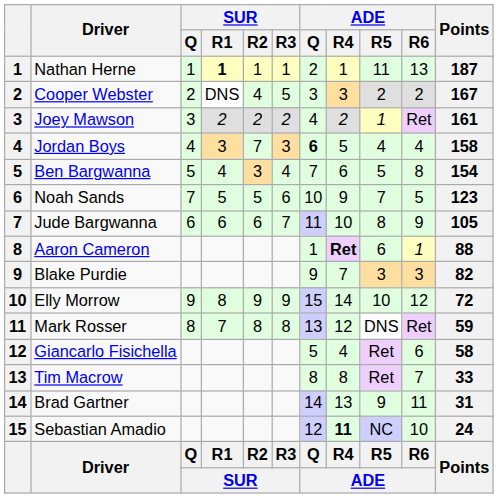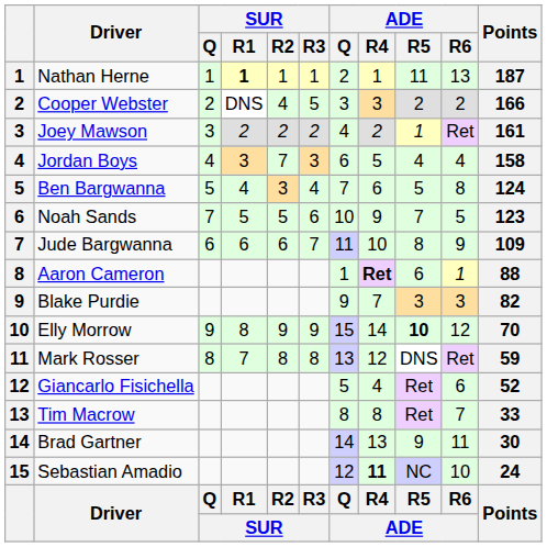 <table class="wikitable" style="font-size: 85%; text-align:center">
 <tr>
 <th rowspan="2"></th>
 <th rowspan="2">Driver</th>
 <th colspan="4"><a href='#'>SUR</a></th>
 <th colspan="4"><a href='#'>ADE</a></th>
 <th rowspan="2">Points</th>
 </tr>
 <tr>
 <th>Q</th>
 <th>R1</th>
 <th>R2</th>
 <th>R3</th>
 <th>Q</th>
 <th>R4</th>
 <th>R5</th>
 <th>R6</th>
 </tr>
 <tr>
 <th>1</th>
 <td align="left"> Nathan Herne</td>
 <td style="background:#dfffdf;">1</td>
 <td style="background:#ffffbf;"><strong>1</strong></td>
 <td style="background:#ffffbf;">1</td>
 <td style="background:#ffffbf;">1</td>
 <td style="background:#dfffdf;">2</td>
 <td style="background:#ffffbf;">1</td>
 <td style="background:#dfffdf;">11</td>
 <td style="background:#dfffdf;">13</td>
 <th>187</th>
 </tr>
 <tr>
 <th>2</th>
 <td align="left"> <a href='#'>Cooper Webster</a></td>
 <td style="background:#dfffdf;">2</td>
 <td style="background:#ffffff;">DNS</td>
 <td style="background:#dfffdf;">4</td>
 <td style="background:#dfffdf;">5</td>
 <td style="background:#dfffdf;">3</td>
 <td style="background:#ffdf9f;">3</td>
 <td style="background:#dfdfdf;">2</td>
 <td style="background:#dfdfdf;">2</td>
-<th>167</th>
+<th>166</th>
 </tr>
 <tr>
 <th>3</th>
 <td align="left"> <a href='#'>Joey Mawson</a></td>
 <td style="background:#dfffdf;">3</td>
 <td style="background:#dfdfdf;"><em>2</em></td>
 <td style="background:#dfdfdf;"><em>2</em></td>
 <td style="background:#dfdfdf;"><em>2</em></td>
 <td style="background:#dfffdf;">4</td>
 <td style="background:#dfdfdf;"><em>2</em></td>
 <td style="background:#ffffbf;"><em>1</em></td>
 <td style="background:#efcfff;">Ret</td>
 <th>161</th>
 </tr>
 <tr>
 <th>4</th>
 <td align="left"> <a href='#'>Jordan Boys</a></td>
 <td style="background:#dfffdf;">4</td>
 <td style="background:#ffdf9f;">3</td>
 <td style="background:#dfffdf;">7</td>
 <td style="background:#ffdf9f;">3</td>
-<td style="background:#dfffdf;"><strong>6</strong></td>
+<td style="background:#dfffdf;">6</td>
 <td style="background:#dfffdf;">5</td>
 <td style="background:#dfffdf;">4</td>
 <td style="background:#dfffdf;">4</td>
 <th>158</th>
 </tr>
 <tr>
 <th>5</th>
 <td align="left"> <a href='#'>Ben Bargwanna</a></td>
 <td style="background:#dfffdf;">5</td>
 <td style="background:#dfffdf;">4</td>
 <td style="background:#ffdf9f;">3</td>
 <td style="background:#dfffdf;">4</td>
 <td style="background:#dfffdf;">7</td>
 <td style="background:#dfffdf;">6</td>
 <td style="background:#dfffdf;">5</td>
 <td style="background:#dfffdf;">8</td>
-<th>154</th>
+<th>124</th>
 </tr>
 <tr>
 <th>6</th>
 <td align="left"> Noah Sands</td>
 <td style="background:#dfffdf;">7</td>
 <td style="background:#dfffdf;">5</td>
 <td style="background:#dfffdf;">5</td>
 <td style="background:#dfffdf;">6</td>
 <td style="background:#dfffdf;">10</td>
 <td style="background:#dfffdf;">9</td>
 <td style="background:#dfffdf;">7</td>
 <td style="background:#dfffdf;">5</td>
 <th>123</th>
 </tr>
 <tr>
 <th>7</th>
 <td align="left"> Jude Bargwanna</td>
 <td style="background:#dfffdf;">6</td>
 <td style="background:#dfffdf;">6</td>
 <td style="background:#dfffdf;">6</td>
 <td style="background:#dfffdf;">7</td>
 <td style="background:#cfcfff;">11</td>
 <td style="background:#dfffdf;">10</td>
 <td style="background:#dfffdf;">8</td>
 <td style="background:#dfffdf;">9</td>
-<th>105</th>
+<th>109</th>
 </tr>
 <tr>
 <th>8</th>
 <td align="left"> <a href='#'>Aaron Cameron</a></td>
 <td></td>
 <td></td>
 <td></td>
 <td></td>
 <td style="background:#dfffdf;">1</td>
 <td style="background:#efcfff;"><strong>Ret</strong></td>
 <td style="background:#dfffdf;">6</td>
 <td style="background:#ffffbf;"><em>1</em></td>
 <th>88</th>
 </tr>
 <tr>
 <th>9</th>
 <td align="left"> Blake Purdie</td>
 <td></td>
 <td></td>
 <td></td>
 <td></td>
 <td style="background:#dfffdf;">9</td>
 <td style="background:#dfffdf;">7</td>
 <td style="background:#ffdf9f;">3</td>
 <td style="background:#ffdf9f;">3</td>
 <th>82</th>
 </tr>
 <tr>
 <th>10</th>
 <td align="left"> Elly Morrow</td>
 <td style="background:#dfffdf;">9</td>
 <td style="background:#dfffdf;">8</td>
 <td style="background:#dfffdf;">9</td>
 <td style="background:#dfffdf;">9</td>
 <td style="background:#cfcfff;">15</td>
 <td style="background:#dfffdf;">14</td>
-<td style="background:#dfffdf;">10</td>
+<td style="background:#dfffdf;"><strong>10</strong></td>
 <td style="background:#dfffdf;">12</td>
-<th>72</th>
+<th>70</th>
 </tr>
 <tr>
 <th>11</th>
 <td align="left"> Mark Rosser</td>
 <td style="background:#dfffdf;">8</td>
 <td style="background:#dfffdf;">7</td>
 <td style="background:#dfffdf;">8</td>
 <td style="background:#dfffdf;">8</td>
 <td style="background:#cfcfff;">13</td>
 <td style="background:#dfffdf;">12</td>
 <td style="background:#ffffff;">DNS</td>
 <td style="background:#efcfff;">Ret</td>
 <th>59</th>
 </tr>
 <tr>
 <th>12</th>
 <td nowrap="" align="left"> <a href='#'>Giancarlo Fisichella</a></td>
 <td></td>
 <td></td>
 <td></td>
 <td></td>
 <td style="background:#dfffdf;">5</td>
 <td style="background:#dfffdf;">4</td>
 <td style="background:#efcfff;">Ret</td>
 <td style="background:#dfffdf;">6</td>
-<th>58</th>
+<th>52</th>
 </tr>
 <tr>
 <th>13</th>
 <td align="left"> <a href='#'>Tim Macrow</a></td>
 <td></td>
 <td></td>
 <td></td>
 <td></td>
 <td style="background:#dfffdf;">8</td>
 <td style="background:#dfffdf;">8</td>
 <td style="background:#efcfff;">Ret</td>
 <td style="background:#dfffdf;">7</td>
 <th>33</th>
 </tr>
 <tr>
 <th>14</th>
 <td align="left"> Brad Gartner</td>
 <td></td>
 <td></td>
 <td></td>
 <td></td>
 <td style="background:#cfcfff;">14</td>
 <td style="background:#dfffdf;">13</td>
 <td style="background:#dfffdf;">9</td>
 <td style="background:#dfffdf;">11</td>
-<th>31</th>
+<th>30</th>
 </tr>
 <tr>
 <th>15</th>
 <td align="left"> Sebastian Amadio</td>
 <td></td>
 <td></td>
 <td></td>
 <td></td>
 <td style="background:#cfcfff;">12</td>
 <td style="background:#dfffdf;"><strong>11</strong></td>
 <td style="background:#cfcfff;">NC</td>
 <td style="background:#dfffdf;">10</td>
 <th>24</th>
 </tr>
 <tr>
 <th rowspan="2"></th>
 <th rowspan="2">Driver</th>
 <th>Q</th>
 <th>R1</th>
 <th>R2</th>
 <th>R3</th>
 <th>Q</th>
 <th>R4</th>
 <th>R5</th>
 <th>R6</th>
 <th rowspan="2">Points</th>
 </tr>
 <tr>
 <th colspan="4"><a href='#'>SUR</a></th>
 <th colspan="4"><a href='#'>ADE</a></th>
 </tr>
 </table>
